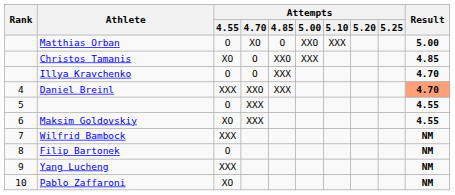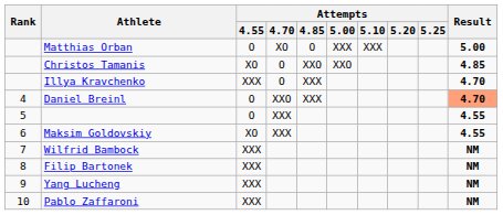 <table class="wikitable" style="text-align:center">
 <tr>
 <th rowspan=2 width=40>Rank</th>
 <th rowspan=2 width=250>Athlete</th>
 <th colspan=7>Attempts</th>
 <th rowspan=2 width=55>Result</th>
 </tr>
 <tr>
 <th width=30>4.55</th>
 <th width=30>4.70</th>
 <th width=30>4.85</th>
 <th width=30>5.00</th>
 <th width=30>5.10</th>
 <th width=30>5.20</th>
 <th width=30>5.25</th>
 </tr>
 <tr>
 <td></td>
 <td align=left> <a href='#'>Matthias Orban</a></td>
 <td>O</td>
 <td>XO</td>
 <td>O</td>
-<td>XXO</td>
+<td>XXX</td>
 <td>XXX</td>
 <td></td>
 <td></td>
 <td><strong>5.00</strong></td>
 </tr>
 <tr>
 <td></td>
 <td align=left> <a href='#'>Christos Tamanis</a></td>
 <td>XO</td>
 <td>O</td>
 <td>XXO</td>
-<td>XXX</td>
+<td>XXO</td>
 <td></td>
 <td></td>
 <td></td>
 <td><strong>4.85</strong></td>
 </tr>
 <tr>
 <td></td>
 <td align=left> <a href='#'>Illya Kravchenko</a></td>
-<td>O</td>
+<td>XXX</td>
 <td>O</td>
 <td>XXX</td>
 <td></td>
 <td></td>
 <td></td>
 <td></td>
 <td><strong>4.70</strong></td>
 </tr>
 <tr>
 <td>4</td>
 <td align=left> <a href='#'>Daniel Breinl</a></td>
-<td>XXX</td>
+<td>O</td>
 <td>XXO</td>
 <td>XXX</td>
 <td></td>
 <td></td>
 <td></td>
 <td></td>
 <td style="background: lightsalmon;"><strong>4.70</strong></td>
 </tr>
 <tr>
 <td>5</td>
 <td align=left> </td>
 <td>O</td>
 <td>XXX</td>
 <td></td>
 <td></td>
 <td></td>
 <td></td>
 <td></td>
 <td><strong>4.55</strong></td>
 </tr>
 <tr>
 <td>6</td>
 <td align=left> <a href='#'>Maksim Goldovskiy</a></td>
 <td>XO</td>
 <td>XXX</td>
 <td></td>
 <td></td>
 <td></td>
 <td></td>
 <td></td>
 <td><strong>4.55</strong></td>
 </tr>
 <tr>
 <td>7</td>
 <td align=left> <a href='#'>Wilfrid Bambock</a></td>
 <td>XXX</td>
 <td></td>
 <td></td>
 <td></td>
 <td></td>
 <td></td>
 <td></td>
 <td><strong>NM</strong></td>
 </tr>
 <tr>
 <td>8</td>
 <td align=left> <a href='#'>Filip Bartonek</a></td>
-<td>O</td>
+<td>XXX</td>
 <td></td>
 <td></td>
 <td></td>
 <td></td>
 <td></td>
 <td></td>
 <td><strong>NM</strong></td>
 </tr>
 <tr>
 <td>9</td>
 <td align=left> <a href='#'>Yang Lucheng</a></td>
 <td>XXX</td>
 <td></td>
 <td></td>
 <td></td>
 <td></td>
 <td></td>
 <td></td>
 <td><strong>NM</strong></td>
 </tr>
 <tr>
 <td>10</td>
 <td align=left> <a href='#'>Pablo Zaffaroni</a></td>
-<td>XO</td>
+<td>XXX</td>
 <td></td>
 <td></td>
 <td></td>
 <td></td>
 <td></td>
 <td></td>
 <td><strong>NM</strong></td>
 </tr>
 </table>
